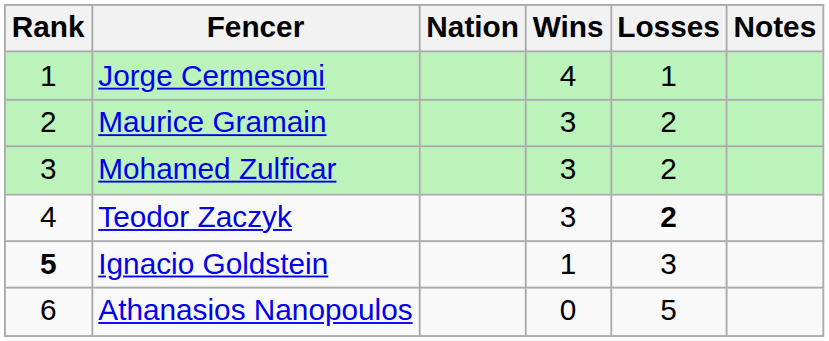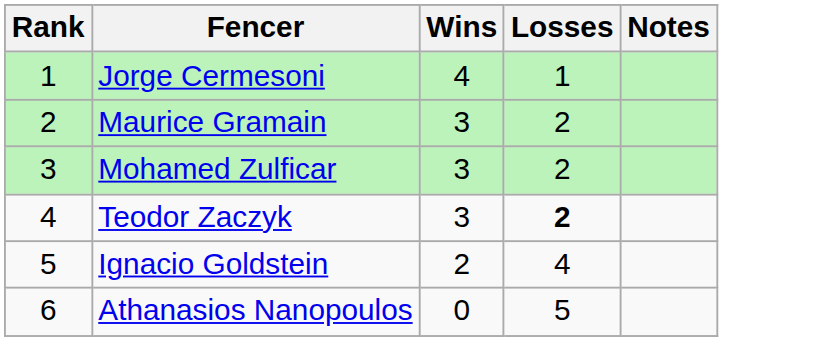 <table class="wikitable sortable" style="text-align: center;">
 <tr>
 <th>Rank</th>
 <th>Fencer</th>
-<th>Nation</th>
 <th>Wins</th>
 <th>Losses</th>
 <th>Notes</th>
 </tr>
 <tr style="background:#bbf3bb;">
 <td>1</td>
 <td align=left><a href='#'>Jorge Cermesoni</a></td>
-<td align=left></td>
 <td>4</td>
 <td>1</td>
 <td></td>
 </tr>
 <tr style="background:#bbf3bb;">
 <td>2</td>
 <td align=left><a href='#'>Maurice Gramain</a></td>
-<td align=left></td>
 <td>3</td>
 <td>2</td>
 <td></td>
 </tr>
 <tr style="background:#bbf3bb;">
 <td>3</td>
 <td align=left><a href='#'>Mohamed Zulficar</a></td>
-<td align=left></td>
 <td>3</td>
 <td>2</td>
 <td></td>
 </tr>
 <tr>
 <td>4</td>
 <td align=left><a href='#'>Teodor Zaczyk</a></td>
-<td align=left></td>
 <td>3</td>
 <td><strong>2</strong></td>
 <td></td>
 </tr>
 <tr>
-<td><strong>5</strong></td>
+<td>5</td>
 <td align=left><a href='#'>Ignacio Goldstein</a></td>
-<td align=left></td>
-<td>1</td>
-<td>3</td>
+<td>2</td>
+<td>4</td>
 <td></td>
 </tr>
 <tr>
 <td>6</td>
 <td align=left><a href='#'>Athanasios Nanopoulos</a></td>
-<td align=left></td>
 <td>0</td>
 <td>5</td>
 <td></td>
 </tr>
 </table>
